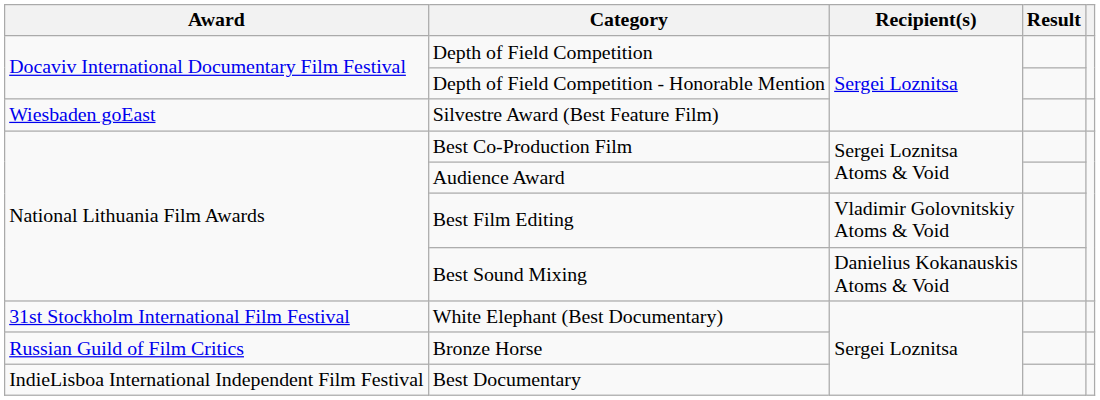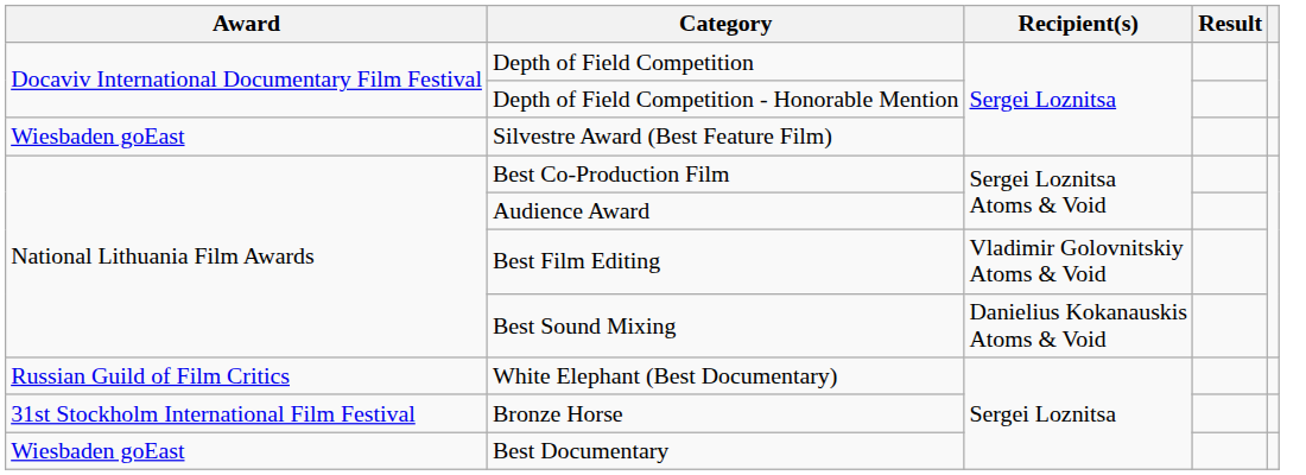 <table class="wikitable sortable plainrowheaders">
 <tr>
 <th scope="col">Award</th>
 <th scope="col">Category</th>
 <th scope="col">Recipient(s)</th>
 <th scope="col">Result</th>
 <th scope="col" class="unsortable"></th>
 </tr>
 <tr>
 <td rowspan="2"><a href='#'>Docaviv International Documentary Film Festival</a></td>
 <td>Depth of Field Competition</td>
 <td rowspan="3"><a href='#'>Sergei Loznitsa</a></td>
 <td></td>
 <td rowspan="2"></td>
 </tr>
 <tr>
 <td>Depth of Field Competition - Honorable Mention</td>
 <td></td>
 </tr>
 <tr>
 <td><a href='#'>Wiesbaden goEast</a></td>
 <td>Silvestre Award (Best Feature Film)</td>
 <td></td>
 <td></td>
 </tr>
 <tr>
 <td rowspan="4">National Lithuania Film Awards</td>
 <td>Best Co-Production Film</td>
 <td rowspan="2">Sergei Loznitsa<br>Atoms & Void</td>
 <td></td>
 <td rowspan="4"></td>
 </tr>
 <tr>
 <td>Audience Award</td>
 <td></td>
 </tr>
 <tr>
 <td>Best Film Editing</td>
 <td>Vladimir Golovnitskiy<br>Atoms & Void</td>
 <td></td>
 </tr>
 <tr>
 <td>Best Sound Mixing</td>
 <td>Danielius Kokanauskis<br>Atoms & Void</td>
 <td></td>
 </tr>
 <tr>
-<td><a href='#'>31st Stockholm International Film Festival</a></td>
+<td><a href='#'>Russian Guild of Film Critics</a></td>
 <td>White Elephant (Best Documentary)</td>
 <td rowspan="3">Sergei Loznitsa</td>
 <td></td>
 <td></td>
 </tr>
 <tr>
-<td><a href='#'>Russian Guild of Film Critics</a></td>
+<td><a href='#'>31st Stockholm International Film Festival</a></td>
 <td>Bronze Horse</td>
 <td></td>
 <td></td>
 </tr>
 <tr>
-<td>IndieLisboa International Independent Film Festival</td>
+<td><a href='#'>Wiesbaden goEast</a></td>
 <td>Best Documentary</td>
 <td></td>
 <td></td>
 </tr>
 </table>
